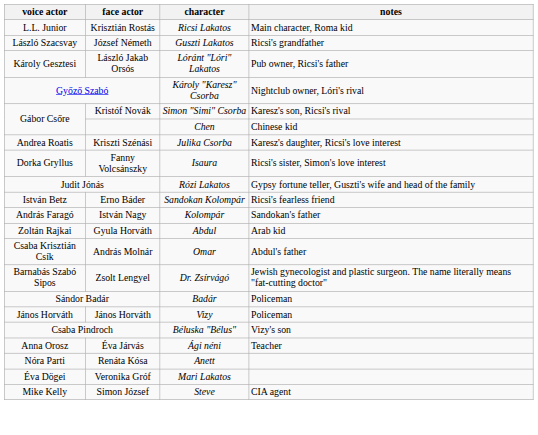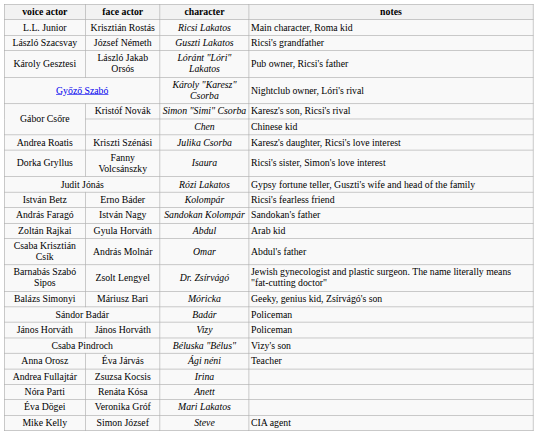 <table class="wikitable" style="text-align:center">
 <tr>
 <th>voice actor</th>
 <th>face actor</th>
 <th>character</th>
 <th>notes</th>
 </tr>
 <tr>
 <td>L.L. Junior</td>
 <td>Krisztián Rostás</td>
 <td><em>Ricsi Lakatos</em></td>
 <td style="text-align:left">Main character, Roma kid</td>
 </tr>
 <tr>
 <td>László Szacsvay</td>
 <td>József Németh</td>
 <td><em>Guszti Lakatos</em></td>
 <td style="text-align:left">Ricsi's grandfather</td>
 </tr>
 <tr>
 <td>Károly Gesztesi</td>
 <td>László Jakab Orsós</td>
 <td><em>Lóránt "Lóri" Lakatos</em></td>
 <td style="text-align:left">Pub owner, Ricsi's father</td>
 </tr>
 <tr>
 <td colspan=2 align=center><a href='#'>Győző Szabó</a></td>
 <td><em>Károly "Karesz" Csorba</em></td>
 <td style="text-align:left">Nightclub owner, Lóri's rival</td>
 </tr>
 <tr>
 <td rowspan=2>Gábor Csőre</td>
 <td>Kristóf Novák</td>
 <td><em>Simon "Simi" Csorba</em></td>
 <td style="text-align:left">Karesz's son, Ricsi's rival</td>
 </tr>
 <tr>
 <td></td>
 <td><em>Chen</em></td>
 <td style="text-align:left">Chinese kid</td>
 </tr>
 <tr>
 <td>Andrea Roatis</td>
 <td>Kriszti Szénási</td>
 <td><em>Julika Csorba</em></td>
 <td style="text-align:left">Karesz's daughter, Ricsi's love interest</td>
 </tr>
 <tr>
 <td>Dorka Gryllus</td>
 <td>Fanny Volcsánszky</td>
 <td><em>Isaura</em></td>
 <td style="text-align:left">Ricsi's sister, Simon's love interest</td>
 </tr>
 <tr>
 <td colspan="2">Judit Jónás</td>
 <td><em>Rózi Lakatos</em></td>
 <td style="text-align:left">Gypsy fortune teller, Guszti's wife and head of the family</td>
 </tr>
 <tr>
 <td>István Betz</td>
 <td>Erno Báder</td>
-<td><em>Sandokan Kolompár</em></td>
+<td><em>Kolompár</em></td>
 <td style="text-align:left">Ricsi's fearless friend</td>
 </tr>
 <tr>
 <td>András Faragó</td>
 <td>István Nagy</td>
-<td><em>Kolompár</em></td>
+<td><em>Sandokan Kolompár</em></td>
 <td style="text-align:left">Sandokan's father</td>
 </tr>
 <tr>
 <td>Zoltán Rajkai</td>
 <td>Gyula Horváth</td>
 <td><em>Abdul</em></td>
 <td style="text-align:left">Arab kid</td>
 </tr>
 <tr>
 <td>Csaba Krisztián Csík</td>
 <td>András Molnár</td>
 <td><em>Omar</em></td>
 <td style="text-align:left">Abdul's father</td>
 </tr>
 <tr>
 <td>Barnabás Szabó Sipos</td>
 <td>Zsolt Lengyel</td>
 <td><em>Dr. Zsírvágó</em></td>
 <td style="text-align:left">Jewish gynecologist and plastic surgeon. The name literally means "fat-cutting doctor"</td>
+</tr>
+<tr>
+<td>Balázs Simonyi</td>
+<td>Máriusz Bari</td>
+<td><em>Móricka</em></td>
+<td style="text-align:left">Geeky, genius kid, Zsírvágó's son</td>
 </tr>
 <tr>
 <td colspan=2>Sándor Badár</td>
 <td><em>Badár</em></td>
 <td style="text-align:left">Policeman</td>
 </tr>
 <tr>
 <td>János Horváth</td>
 <td>János Horváth</td>
 <td><em>Vizy</em></td>
 <td style="text-align:left">Policeman</td>
 </tr>
 <tr>
 <td colspan=2>Csaba Pindroch</td>
 <td><em>Béluska "Bélus"</em></td>
 <td style="text-align:left">Vizy's son</td>
 </tr>
 <tr>
 <td>Anna Orosz</td>
 <td>Éva Járvás</td>
 <td><em>Ági néni</em></td>
 <td style="text-align:left">Teacher</td>
 </tr>
 <tr>
+<td>Andrea Fullajtár</td>
+<td>Zsuzsa Kocsis</td>
+<td><em>Irina</em></td>
+<td></td>
+</tr>
+<tr>
 <td>Nóra Parti</td>
 <td>Renáta Kósa</td>
 <td><em>Anett</em></td>
 <td></td>
 </tr>
 <tr>
 <td>Éva Dögei</td>
 <td>Veronika Gróf</td>
 <td><em>Mari Lakatos</em></td>
 <td></td>
 </tr>
 <tr>
 <td>Mike Kelly</td>
 <td>Simon József</td>
 <td><em>Steve</em></td>
 <td style="text-align:left">CIA agent</td>
 </tr>
 </table>
